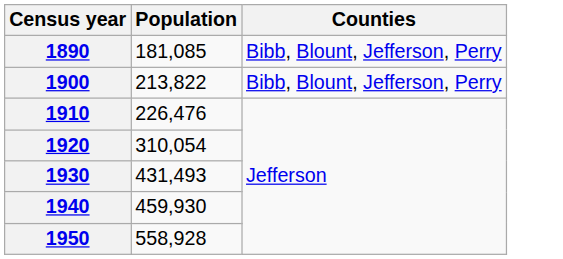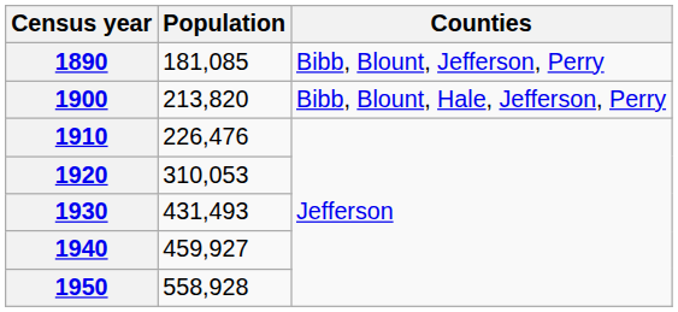 <table class=wikitable>
 <tr>
 <th>Census year</th>
 <th>Population</th>
 <th>Counties</th>
 </tr>
 <tr>
 <th><a href='#'>1890</a></th>
 <td>181,085</td>
 <td><a href='#'>Bibb</a>, <a href='#'>Blount</a>, <a href='#'>Jefferson</a>, <a href='#'>Perry</a></td>
 </tr>
 <tr>
 <th><a href='#'>1900</a></th>
-<td>213,822</td>
-<td><a href='#'>Bibb</a>, <a href='#'>Blount</a>, <a href='#'>Jefferson</a>, <a href='#'>Perry</a></td>
+<td>213,820</td>
+<td><a href='#'>Bibb</a>, <a href='#'>Blount</a>, <a href='#'>Hale</a>, <a href='#'>Jefferson</a>, <a href='#'>Perry</a></td>
 </tr>
 <tr>
 <th><a href='#'>1910</a></th>
 <td>226,476</td>
 <td rowspan=5><a href='#'>Jefferson</a></td>
 </tr>
 <tr>
 <th><a href='#'>1920</a></th>
-<td>310,054</td>
+<td>310,053</td>
 </tr>
 <tr>
 <th><a href='#'>1930</a></th>
 <td>431,493</td>
 </tr>
 <tr>
 <th><a href='#'>1940</a></th>
-<td>459,930</td>
+<td>459,927</td>
 </tr>
 <tr>
 <th><a href='#'>1950</a></th>
 <td>558,928</td>
 </tr>
 </table>
